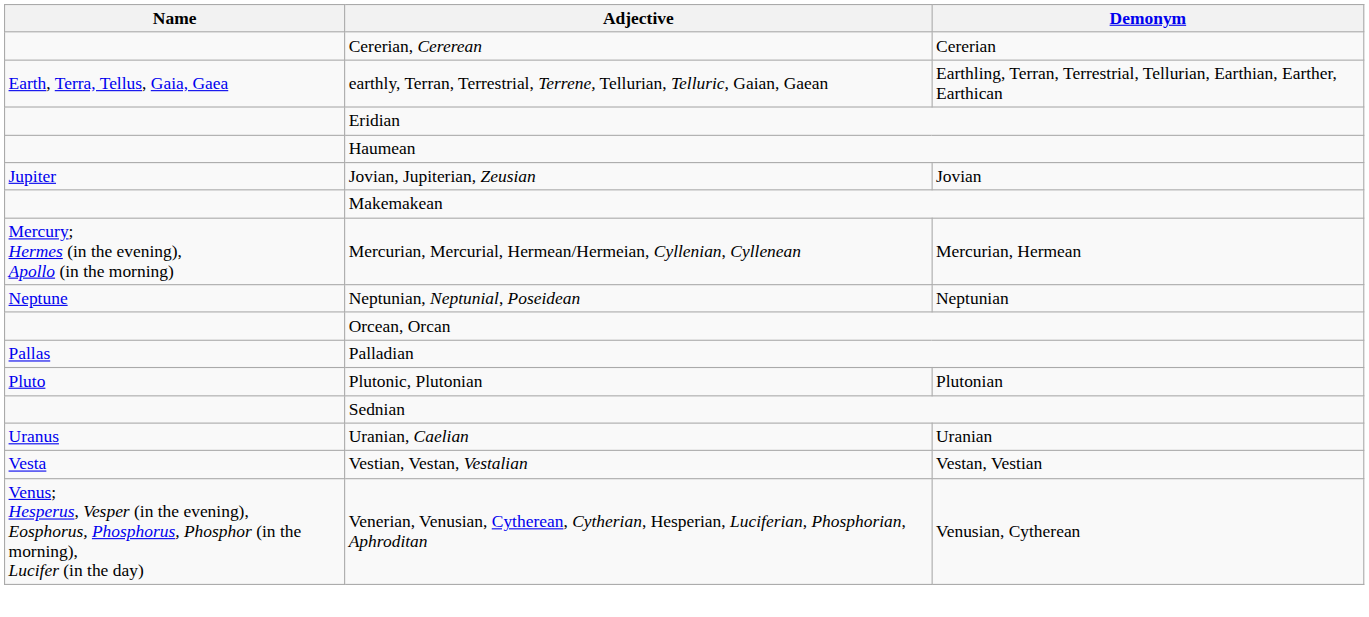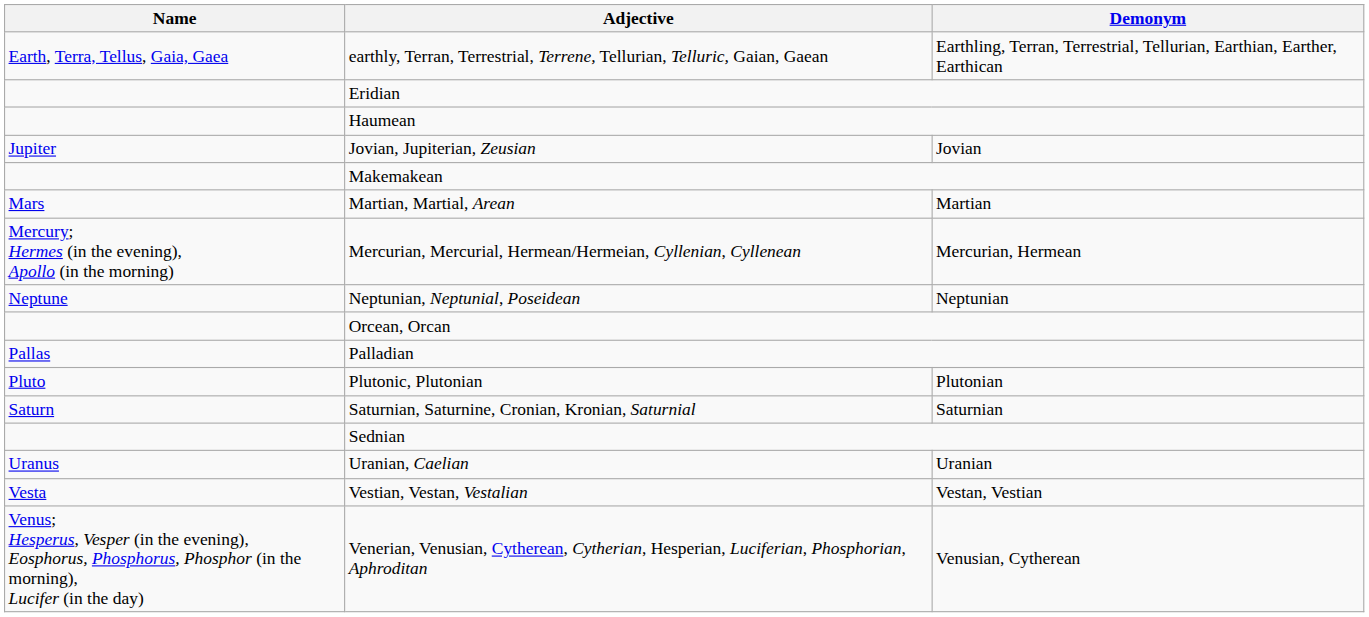 <table class="wikitable">
 <tr>
 <th>Name</th>
 <th>Adjective</th>
 <th><a href='#'>Demonym</a></th>
-</tr>
-<tr>
-<td></td>
-<td>Cererian, <em>Cererean</em></td>
-<td>Cererian</td>
 </tr>
 <tr>
 <td><a href='#'>Earth</a>, <a href='#'>Terra, Tellus</a>, <a href='#'>Gaia, Gaea</a></td>
 <td>earthly, Terran, Terrestrial, <em>Terrene,</em> Tellurian, <em>Telluric,</em> Gaian, Gaean</td>
 <td>Earthling, Terran, Terrestrial, Tellurian, Earthian, Earther, Earthican</td>
 </tr>
 <tr>
 <td></td>
 <td colspan=2>Eridian</td>
 </tr>
 <tr>
 <td></td>
 <td colspan=2>Haumean</td>
 </tr>
 <tr>
 <td><a href='#'>Jupiter</a></td>
 <td>Jovian, Jupiterian, <em>Zeusian</em></td>
 <td>Jovian</td>
 </tr>
 <tr>
 <td></td>
 <td colspan=2>Makemakean</td>
+</tr>
+<tr>
+<td><a href='#'>Mars</a></td>
+<td>Martian, Martial, <em>Arean</em></td>
+<td>Martian</td>
 </tr>
 <tr>
 <td><a href='#'>Mercury</a>;<br><em><a href='#'>Hermes</a></em> (in the evening),<br><em><a href='#'>Apollo</a></em> (in the morning)</td>
 <td>Mercurian, Mercurial, Hermean/Hermeian, <em>Cyllenian</em>, <em>Cyllenean</em></td>
 <td>Mercurian, Hermean</td>
 </tr>
 <tr>
 <td><a href='#'>Neptune</a></td>
 <td>Neptunian, <em>Neptunial</em>, <em>Poseidean</em></td>
 <td>Neptunian</td>
 </tr>
 <tr>
 <td></td>
 <td colspan=2>Orcean, Orcan</td>
 </tr>
 <tr>
 <td><a href='#'>Pallas</a></td>
 <td colspan=2>Palladian</td>
 </tr>
 <tr>
 <td><a href='#'>Pluto</a></td>
 <td>Plutonic, Plutonian</td>
 <td>Plutonian</td>
 </tr>
 <tr>
+<td><a href='#'>Saturn</a></td>
+<td>Saturnian, Saturnine, Cronian, Kronian, <em>Saturnial</em></td>
+<td>Saturnian</td>
+</tr>
+<tr>
 <td></td>
 <td colspan=2>Sednian</td>
 </tr>
 <tr>
 <td><a href='#'>Uranus</a></td>
 <td>Uranian, <em>Caelian</em></td>
 <td>Uranian</td>
 </tr>
 <tr>
 <td><a href='#'>Vesta</a></td>
 <td>Vestian, Vestan, <em>Vestalian</em></td>
 <td>Vestan, Vestian</td>
 </tr>
 <tr>
 <td><a href='#'>Venus</a>;<br><em><a href='#'>Hesperus</a></em>, <em>Vesper</em> (in the evening),<br><em>Eosphorus, <a href='#'>Phosphorus</a>, Phosphor</em> (in the morning),<br><em>Lucifer</em> (in the day)</td>
 <td>Venerian, Venusian, <a href='#'>Cytherean</a>, <em>Cytherian</em>, Hesperian, <em>Luciferian</em>, <em>Phosphorian</em>, <em>Aphroditan</em></td>
 <td>Venusian, Cytherean</td>
 </tr>
 </table>
